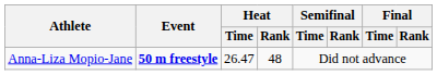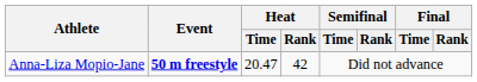 <table class="wikitable" style="font-size:90%">
 <tr>
 <th rowspan="2">Athlete</th>
 <th rowspan="2">Event</th>
 <th colspan="2">Heat</th>
 <th colspan="2">Semifinal</th>
 <th colspan="2">Final</th>
 </tr>
 <tr style="font-size:95%">
 <th>Time</th>
 <th>Rank</th>
 <th>Time</th>
 <th>Rank</th>
 <th>Time</th>
 <th>Rank</th>
 </tr>
 <tr align=center>
 <td align=left><a href='#'>Anna-Liza Mopio-Jane</a></td>
 <td align=left><strong><a href='#'>50 m freestyle</a></strong></td>
-<td>26.47</td>
-<td>48</td>
+<td>20.47</td>
+<td>42</td>
 <td colspan=4>Did not advance</td>
 </tr>
 </table>
